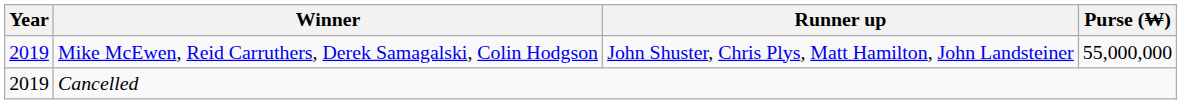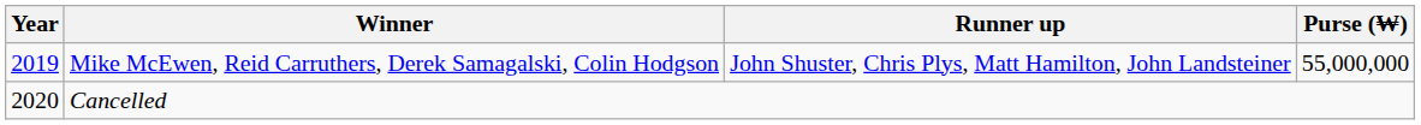 <table class="wikitable">
 <tr>
 <th scope="col">Year</th>
 <th scope="col">Winner</th>
 <th scope="col">Runner up</th>
 <th scope="col">Purse (₩)</th>
 </tr>
 <tr>
 <td><a href='#'>2019</a></td>
 <td> <a href='#'>Mike McEwen</a>, <a href='#'>Reid Carruthers</a>, <a href='#'>Derek Samagalski</a>, <a href='#'>Colin Hodgson</a></td>
 <td> <a href='#'>John Shuster</a>, <a href='#'>Chris Plys</a>, <a href='#'>Matt Hamilton</a>, <a href='#'>John Landsteiner</a></td>
 <td>55,000,000</td>
 </tr>
 <tr>
-<td>2019</td>
+<td>2020</td>
 <td colspan="3"><em>Cancelled</em></td>
 </tr>
 </table>
